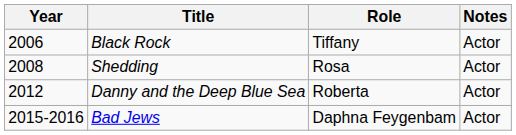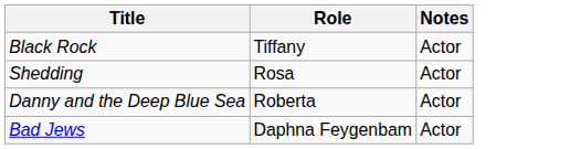 <table class="wikitable">
 <tr>
-<th>Year</th>
 <th>Title</th>
 <th>Role</th>
 <th class="wikitable">Notes</th>
 </tr>
 <tr>
-<td>2006</td>
 <td><em>Black Rock</em></td>
 <td>Tiffany</td>
 <td>Actor</td>
 </tr>
 <tr>
-<td>2008</td>
 <td><em>Shedding</em></td>
 <td>Rosa</td>
 <td>Actor</td>
 </tr>
 <tr>
-<td>2012</td>
 <td><em>Danny and the Deep Blue Sea</em></td>
 <td>Roberta</td>
 <td>Actor</td>
 </tr>
 <tr>
-<td>2015-2016</td>
 <td><em><a href='#'>Bad Jews</a></em></td>
 <td>Daphna Feygenbam</td>
 <td>Actor</td>
 </tr>
 </table>
